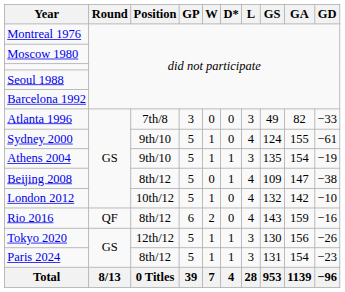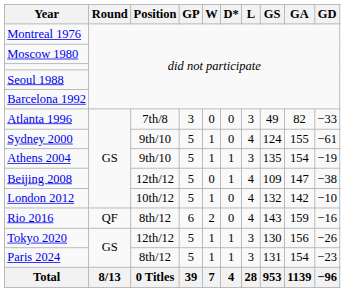 <table class="wikitable" style="text-align: center;">
 <tr>
 <th>Year</th>
 <th>Round</th>
 <th>Position</th>
 <th>GP</th>
 <th>W</th>
 <th>D*</th>
 <th>L</th>
 <th>GS</th>
 <th>GA</th>
 <th>GD</th>
 </tr>
 <tr>
 <td align=left><a href='#'>Montreal 1976</a></td>
 <td rowspan=5 colspan=9><em>did not participate</em></td>
 </tr>
 <tr>
 <td align=left><a href='#'>Moscow 1980</a></td>
 </tr>
 <tr>
 <td align=left></td>
 </tr>
 <tr>
 <td align=left><a href='#'>Seoul 1988</a></td>
 </tr>
 <tr>
 <td align=left><a href='#'>Barcelona 1992</a></td>
 </tr>
 <tr>
 <td align=left><a href='#'>Atlanta 1996</a></td>
 <td rowspan=5>GS</td>
 <td>7th/8</td>
 <td>3</td>
 <td>0</td>
 <td>0</td>
 <td>3</td>
 <td>49</td>
 <td>82</td>
 <td>−33</td>
 </tr>
 <tr>
 <td align=left><a href='#'>Sydney 2000</a></td>
 <td>9th/10</td>
 <td>5</td>
 <td>1</td>
 <td>0</td>
 <td>4</td>
 <td>124</td>
 <td>155</td>
 <td>−61</td>
 </tr>
 <tr>
 <td align=left><a href='#'>Athens 2004</a></td>
 <td>9th/10</td>
 <td>5</td>
 <td>1</td>
 <td>1</td>
 <td>3</td>
 <td>135</td>
 <td>154</td>
 <td>−19</td>
 </tr>
 <tr>
 <td align=left><a href='#'>Beijing 2008</a></td>
-<td>8th/12</td>
+<td>12th/12</td>
 <td>5</td>
 <td>0</td>
 <td>1</td>
 <td>4</td>
 <td>109</td>
 <td>147</td>
 <td>−38</td>
 </tr>
 <tr>
 <td align=left><a href='#'>London 2012</a></td>
 <td>10th/12</td>
 <td>5</td>
 <td>1</td>
 <td>0</td>
 <td>4</td>
 <td>132</td>
 <td>142</td>
 <td>−10</td>
 </tr>
 <tr>
 <td align=left><a href='#'>Rio 2016</a></td>
 <td>QF</td>
 <td>8th/12</td>
 <td>6</td>
 <td>2</td>
 <td>0</td>
 <td>4</td>
 <td>143</td>
 <td>159</td>
 <td>−16</td>
 </tr>
 <tr>
 <td align=left><a href='#'>Tokyo 2020</a></td>
 <td rowspan=2>GS</td>
 <td>12th/12</td>
 <td>5</td>
 <td>1</td>
 <td>1</td>
 <td>3</td>
 <td>130</td>
 <td>156</td>
 <td>−26</td>
 </tr>
 <tr>
 <td align=left><a href='#'>Paris 2024</a></td>
 <td>8th/12</td>
 <td>5</td>
 <td>1</td>
 <td>1</td>
 <td>3</td>
 <td>131</td>
 <td>154</td>
 <td>−23</td>
 </tr>
 <tr>
 <th>Total</th>
 <th>8/13</th>
 <th>0 Titles</th>
 <th>39</th>
 <th>7</th>
 <th>4</th>
 <th>28</th>
 <th>953</th>
 <th>1139</th>
 <th>−96</th>
 </tr>
 </table>
